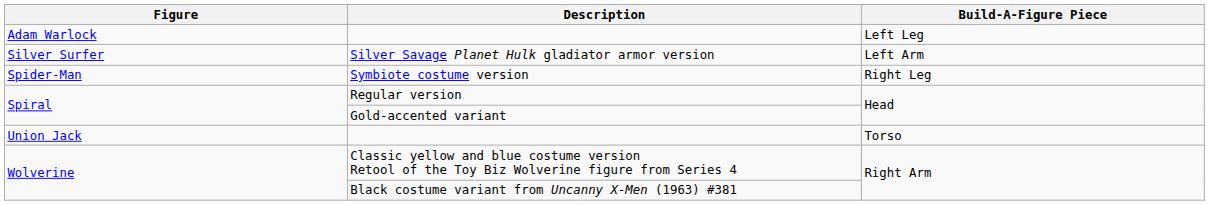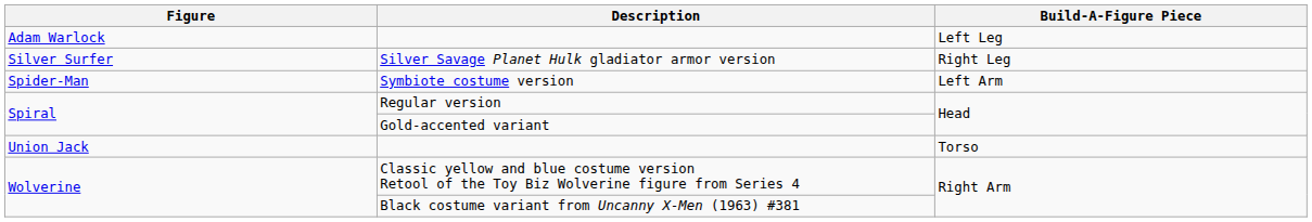 <table class="wikitable" style="width:100%;">
 <tr>
 <th width=20%>Figure</th>
 <th width=30%>Description</th>
 <th width=20%>Build-A-Figure Piece</th>
 </tr>
 <tr>
 <td><a href='#'>Adam Warlock</a></td>
 <td></td>
 <td>Left Leg</td>
 </tr>
 <tr>
 <td><a href='#'>Silver Surfer</a></td>
 <td><a href='#'>Silver Savage</a> <em>Planet Hulk</em> gladiator armor version</td>
-<td>Left Arm</td>
+<td>Right Leg</td>
 </tr>
 <tr>
 <td><a href='#'>Spider-Man</a></td>
 <td><a href='#'>Symbiote costume</a> version</td>
-<td>Right Leg</td>
+<td>Left Arm</td>
 </tr>
 <tr>
 <td rowspan=2><a href='#'>Spiral</a></td>
 <td>Regular version</td>
 <td rowspan=2>Head</td>
 </tr>
 <tr>
 <td>Gold-accented variant</td>
 </tr>
 <tr>
 <td><a href='#'>Union Jack</a></td>
 <td></td>
 <td>Torso</td>
 </tr>
 <tr>
 <td rowspan=2><a href='#'>Wolverine</a></td>
 <td>Classic yellow and blue costume version<br>Retool of the Toy Biz Wolverine figure from Series 4</td>
 <td rowspan=2>Right Arm</td>
 </tr>
 <tr>
 <td>Black costume variant from <em>Uncanny X-Men</em> (1963) #381</td>
 </tr>
 </table>
